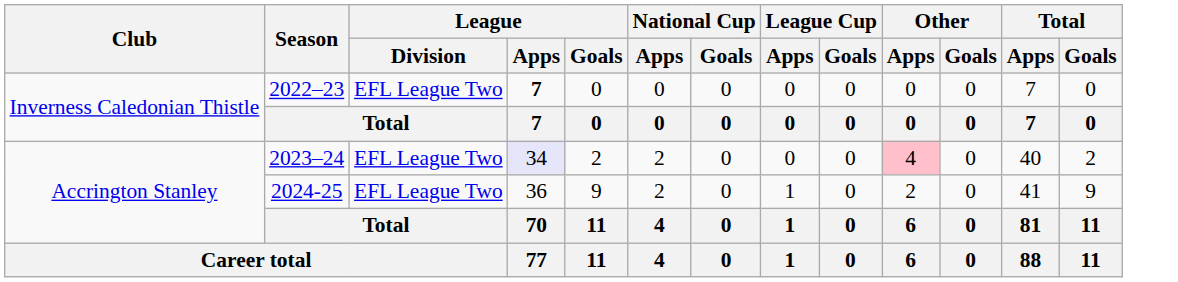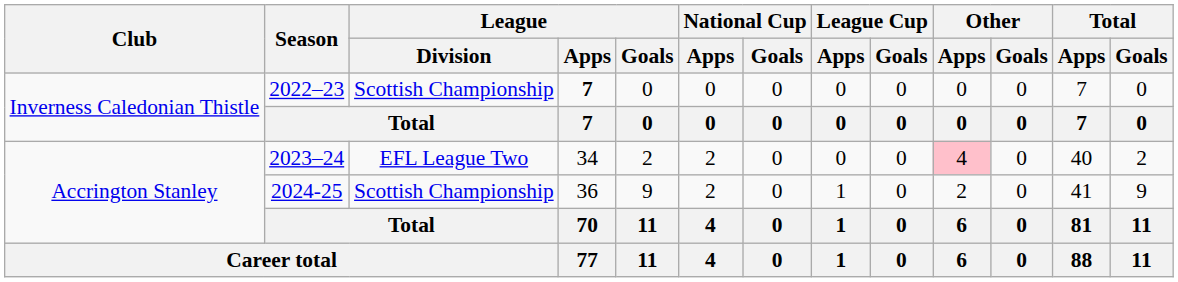 <table class="wikitable" style="text-align: center">
 <tr>
 <th rowspan="2">Club</th>
 <th rowspan="2">Season</th>
 <th colspan="3">League</th>
 <th colspan="2">National Cup</th>
 <th colspan="2">League Cup</th>
 <th colspan="2">Other</th>
 <th colspan="2">Total</th>
 </tr>
 <tr>
 <th>Division</th>
 <th>Apps</th>
 <th>Goals</th>
 <th>Apps</th>
 <th>Goals</th>
 <th>Apps</th>
 <th>Goals</th>
 <th>Apps</th>
 <th>Goals</th>
 <th>Apps</th>
 <th>Goals</th>
 </tr>
 <tr>
 <td rowspan="2"><a href='#'>Inverness Caledonian Thistle</a></td>
 <td><a href='#'>2022–23</a></td>
-<td><a href='#'>EFL League Two</a></td>
+<td><a href='#'>Scottish Championship</a></td>
 <td><strong>7</strong></td>
 <td>0</td>
 <td>0</td>
 <td>0</td>
 <td>0</td>
 <td>0</td>
 <td>0</td>
 <td>0</td>
 <td>7</td>
 <td>0</td>
 </tr>
 <tr>
 <th colspan="2">Total</th>
 <th>7</th>
 <th>0</th>
 <th>0</th>
 <th>0</th>
 <th>0</th>
 <th>0</th>
 <th>0</th>
 <th>0</th>
 <th>7</th>
 <th>0</th>
 </tr>
 <tr>
 <td rowspan="3"><a href='#'>Accrington Stanley</a></td>
 <td><a href='#'>2023–24</a></td>
 <td><a href='#'>EFL League Two</a></td>
-<td style="background: lavender;">34</td>
+<td>34</td>
 <td>2</td>
 <td>2</td>
 <td>0</td>
 <td>0</td>
 <td>0</td>
 <td style="background: pink;">4</td>
 <td>0</td>
 <td>40</td>
 <td>2</td>
 </tr>
 <tr>
 <td><a href='#'>2024-25</a></td>
-<td><a href='#'>EFL League Two</a></td>
+<td><a href='#'>Scottish Championship</a></td>
 <td>36</td>
 <td>9</td>
 <td>2</td>
 <td>0</td>
 <td>1</td>
 <td>0</td>
 <td>2</td>
 <td>0</td>
 <td>41</td>
 <td>9</td>
 </tr>
 <tr>
 <th colspan="2">Total</th>
 <th>70</th>
 <th>11</th>
 <th>4</th>
 <th>0</th>
 <th>1</th>
 <th>0</th>
 <th>6</th>
 <th>0</th>
 <th>81</th>
 <th>11</th>
 </tr>
 <tr>
 <th colspan="3">Career total</th>
 <th>77</th>
 <th>11</th>
 <th>4</th>
 <th>0</th>
 <th>1</th>
 <th>0</th>
 <th>6</th>
 <th>0</th>
 <th>88</th>
 <th>11</th>
 </tr>
 </table>
